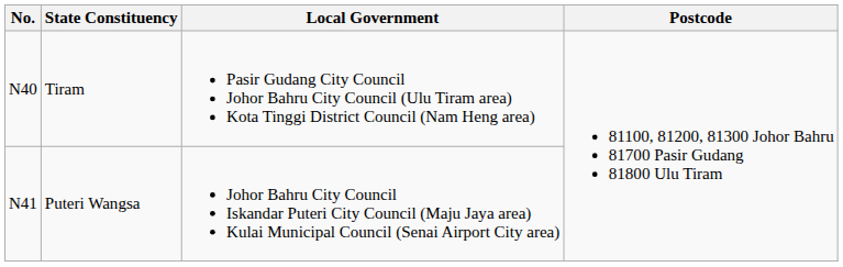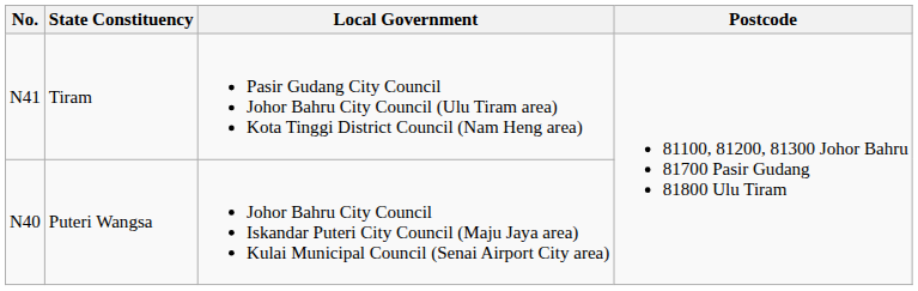 <table class="wikitable">
 <tr>
 <th>No.</th>
 <th>State Constituency</th>
 <th>Local Government</th>
 <th>Postcode</th>
 </tr>
 <tr>
-<td>N40</td>
+<td>N41</td>
 <td>Tiram</td>
 <td><br><ul><li>Pasir Gudang City Council</li><li>Johor Bahru City Council (Ulu Tiram area)</li><li>Kota Tinggi District Council (Nam Heng area)</li></ul></td>
 <td rowspan="2"><br><ul><li>81100, 81200, 81300 Johor Bahru</li><li>81700 Pasir Gudang</li><li>81800 Ulu Tiram</li></ul></td>
 </tr>
 <tr>
-<td>N41</td>
+<td>N40</td>
 <td>Puteri Wangsa</td>
 <td><br><ul><li>Johor Bahru City Council</li><li>Iskandar Puteri City Council (Maju Jaya area)</li><li>Kulai Municipal Council (Senai Airport City area)</li></ul></td>
 </tr>
 </table>
